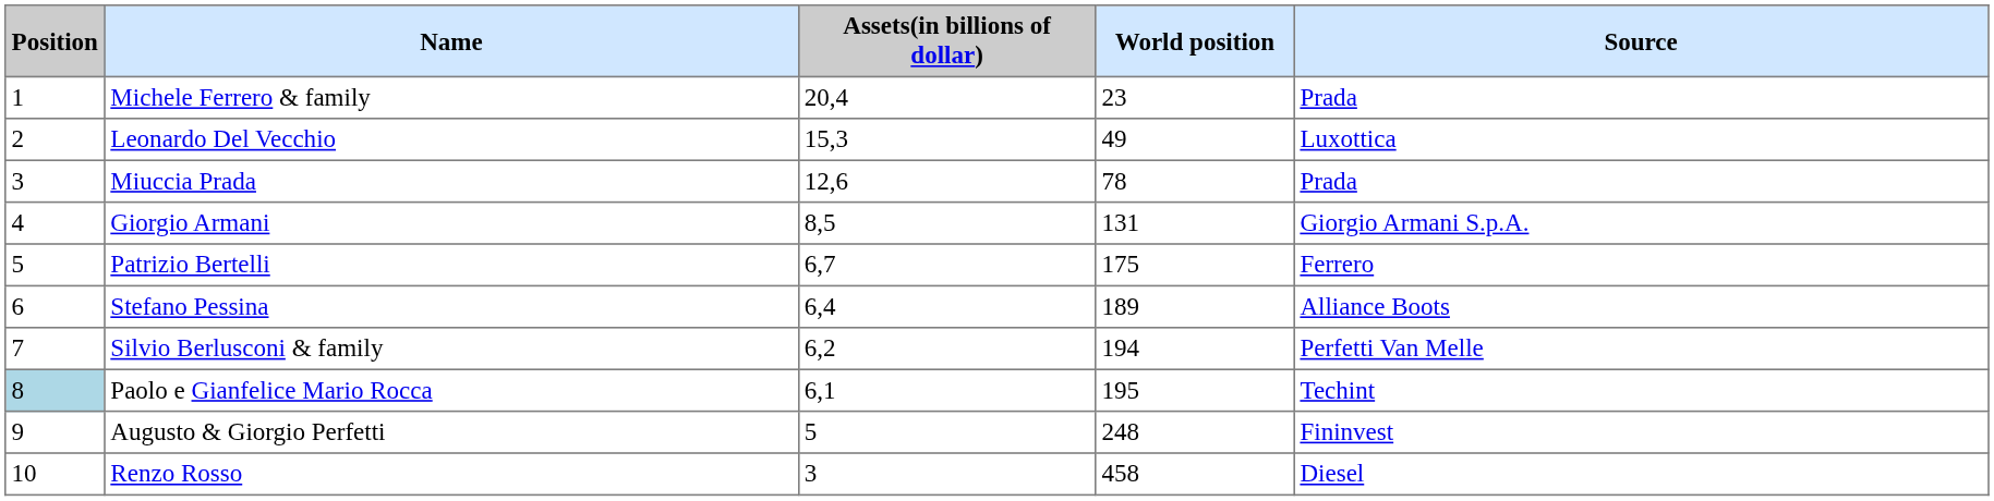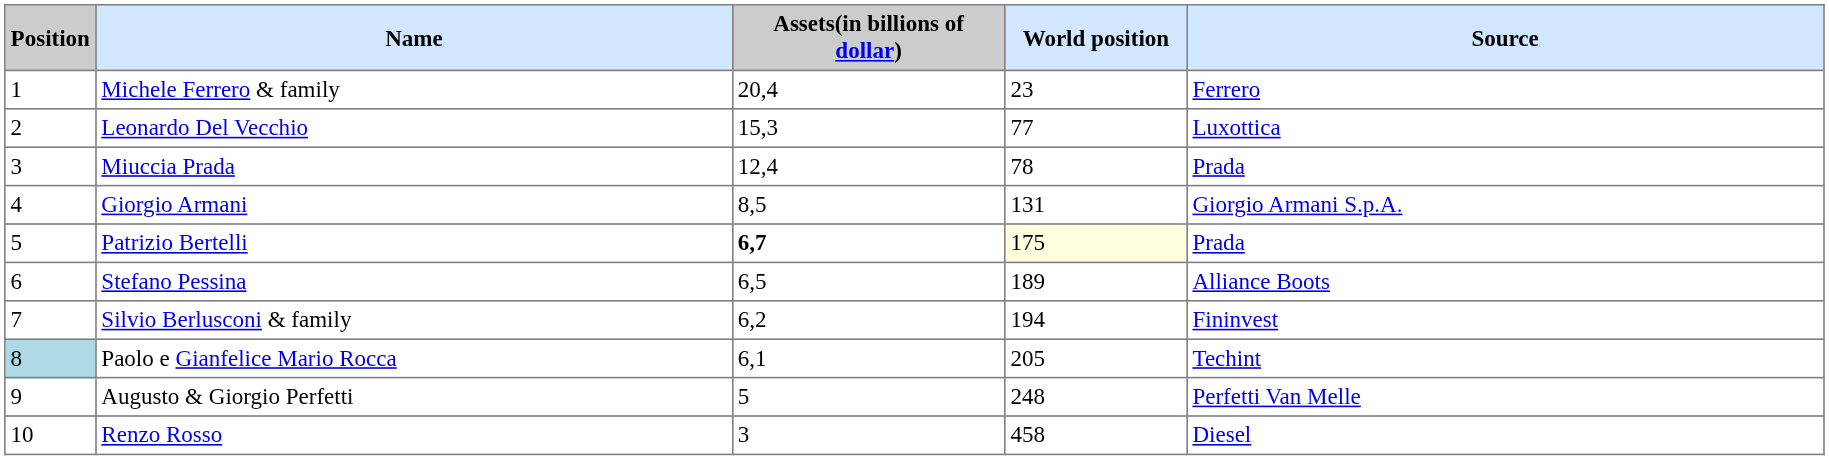 <table border=1 style="border-collapse:collapse; font-size:90%;" cellpadding=3 cellspacing=0 width=90%>
 <tr>
 <td align="center" bgcolor="#CCCCCC" width="5%"><strong>Position</strong></td>
 <td bgcolor="#D0E7FF" align="center" width="35%"><strong>Name</strong></td>
 <td bgcolor="#cccccc" align="center" width="15%"><strong>Assets(in billions of <a href='#'>dollar</a>)</strong></td>
 <td bgcolor="#D0E7FF" align="center" width="10%"><strong>World position</strong></td>
 <td bgcolor="#D0E7FF" align="center" width="35%"><strong>Source</strong></td>
 </tr>
 <tr>
 <td>1</td>
 <td><a href='#'>Michele Ferrero</a> & family</td>
 <td>20,4</td>
 <td>23</td>
-<td><a href='#'>Prada</a></td>
+<td><a href='#'>Ferrero</a></td>
 </tr>
 <tr>
 <td>2</td>
 <td><a href='#'>Leonardo Del Vecchio</a></td>
 <td>15,3</td>
-<td>49</td>
+<td>77</td>
 <td><a href='#'>Luxottica</a></td>
 </tr>
 <tr>
 <td>3</td>
 <td><a href='#'>Miuccia Prada</a></td>
-<td>12,6</td>
+<td>12,4</td>
 <td>78</td>
 <td><a href='#'>Prada</a></td>
 </tr>
 <tr>
 <td>4</td>
 <td><a href='#'>Giorgio Armani</a></td>
 <td>8,5</td>
 <td>131</td>
 <td><a href='#'>Giorgio Armani S.p.A.</a></td>
 </tr>
 <tr>
 <td>5</td>
 <td><a href='#'>Patrizio Bertelli</a></td>
-<td>6,7</td>
-<td>175</td>
-<td><a href='#'>Ferrero</a></td>
+<td><strong>6,7</strong></td>
+<td style="background: lightyellow;">175</td>
+<td><a href='#'>Prada</a></td>
 </tr>
 <tr>
 <td>6</td>
 <td><a href='#'>Stefano Pessina</a></td>
-<td>6,4</td>
+<td>6,5</td>
 <td>189</td>
 <td><a href='#'>Alliance Boots</a></td>
 </tr>
 <tr>
 <td>7</td>
 <td><a href='#'>Silvio Berlusconi</a> & family</td>
 <td>6,2</td>
 <td>194</td>
-<td><a href='#'>Perfetti Van Melle</a></td>
+<td><a href='#'>Fininvest</a></td>
 </tr>
 <tr>
 <td style="background: lightblue;">8</td>
 <td>Paolo e <a href='#'>Gianfelice Mario Rocca</a></td>
 <td>6,1</td>
-<td>195</td>
+<td>205</td>
 <td><a href='#'>Techint</a></td>
 </tr>
 <tr>
 <td>9</td>
 <td>Augusto & Giorgio Perfetti</td>
 <td>5</td>
 <td>248</td>
-<td><a href='#'>Fininvest</a></td>
+<td><a href='#'>Perfetti Van Melle</a></td>
 </tr>
 <tr>
 <td>10</td>
 <td><a href='#'>Renzo Rosso</a></td>
 <td>3</td>
 <td>458</td>
 <td><a href='#'>Diesel</a></td>
 </tr>
 </table>
